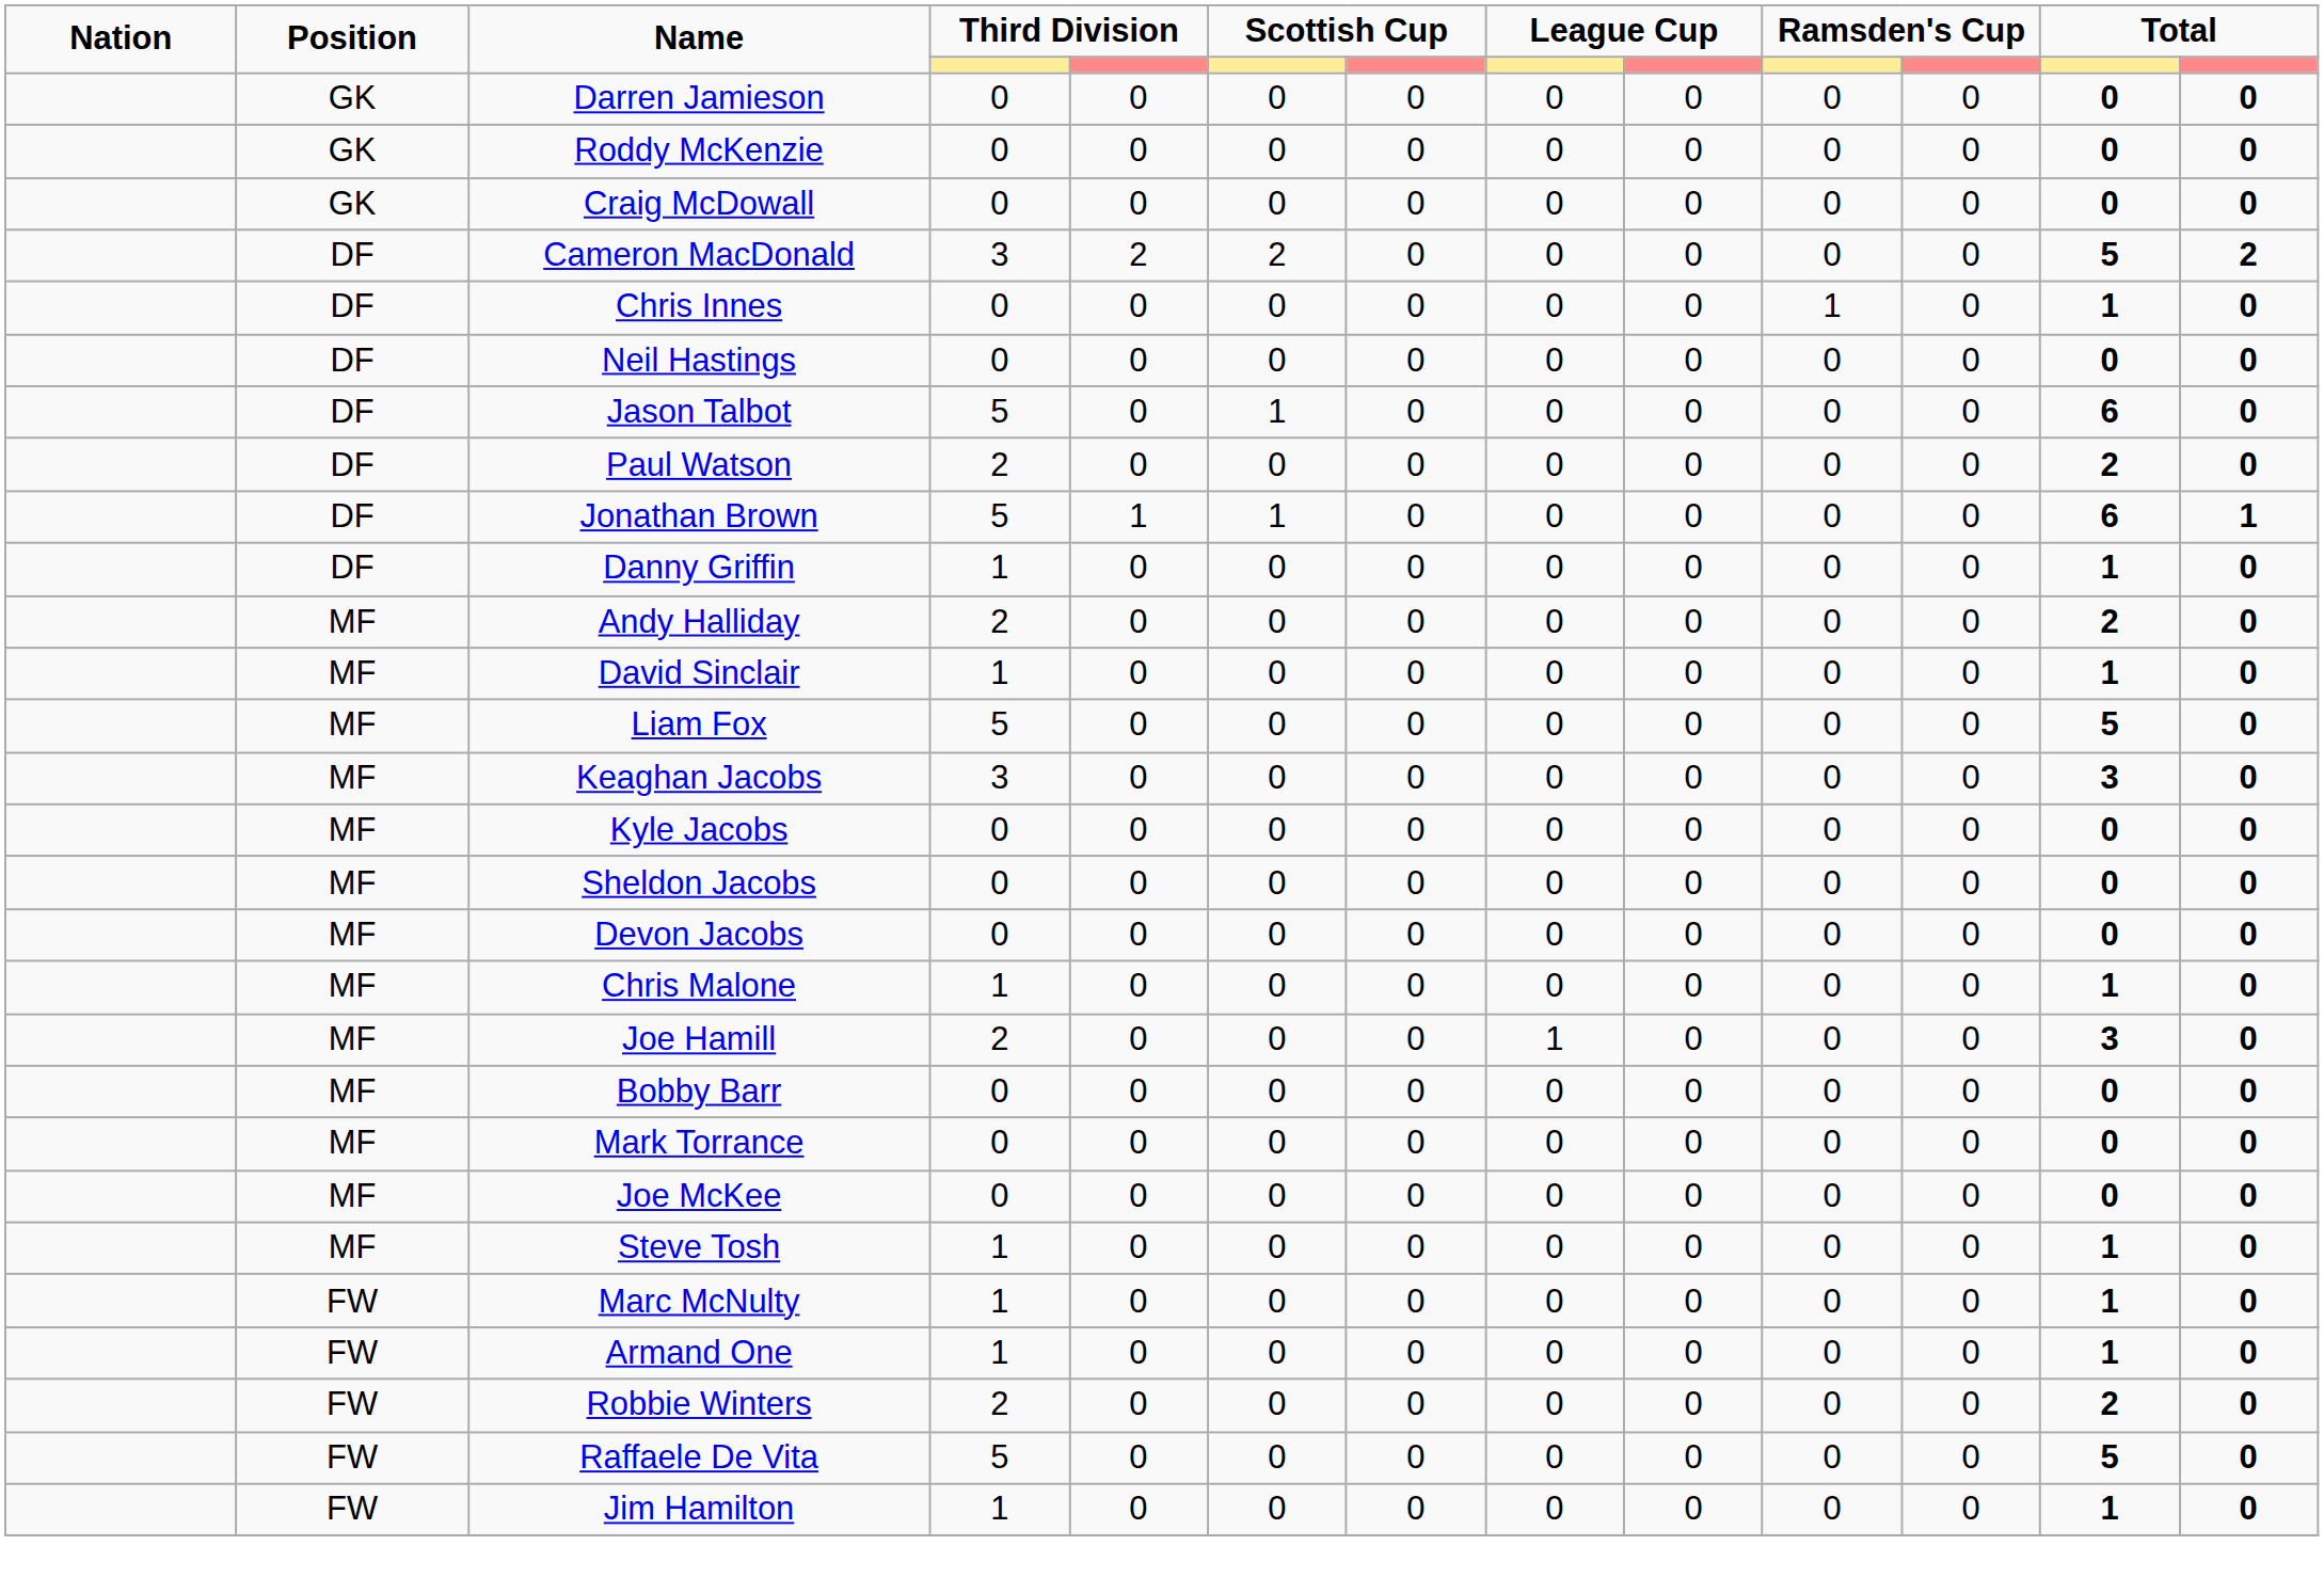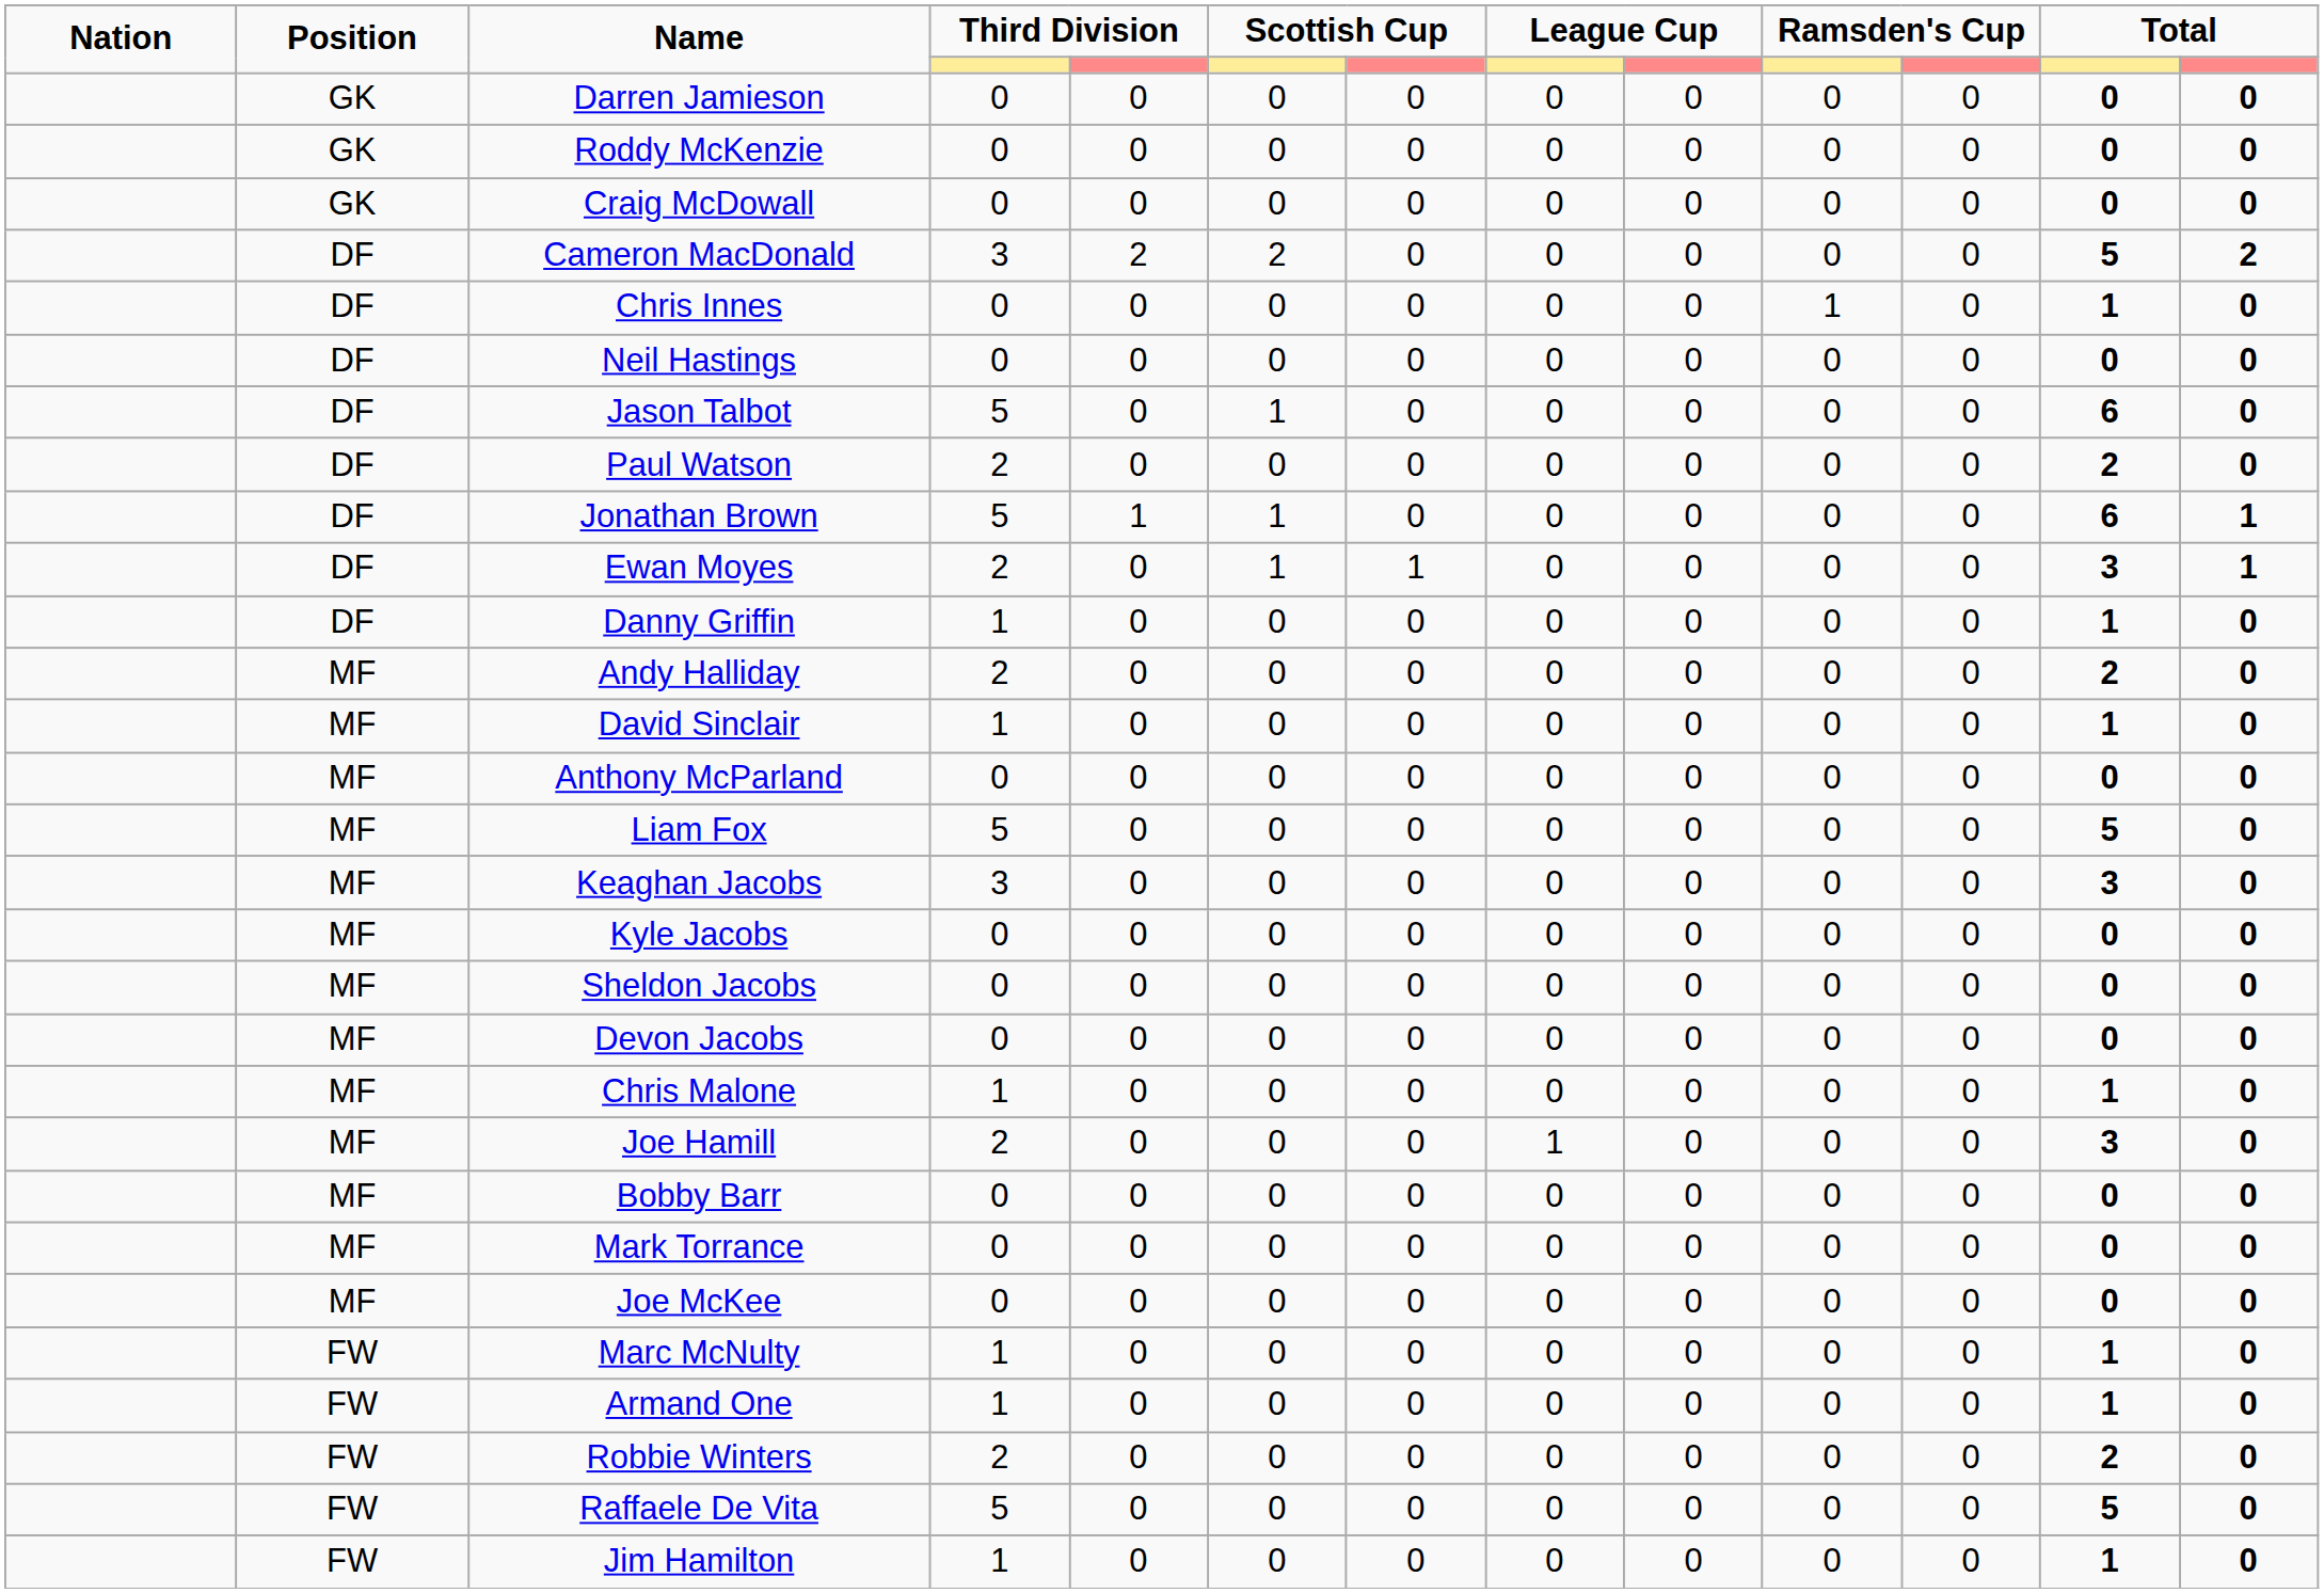 <table class="wikitable" style="font-size: 100%; text-align: center;">
 <tr>
 <td rowspan="2" width="10%" align="center"><strong>Nation</strong></td>
 <td rowspan="2" width="10%" align="center"><strong>Position</strong></td>
 <td rowspan="2" width="20%" align="center"><strong>Name</strong></td>
 <td colspan="2" align="center"><strong>Third Division</strong></td>
 <td colspan="2" align="center"><strong>Scottish Cup</strong></td>
 <td colspan="2" align="center"><strong>League Cup</strong></td>
 <td colspan="2" align="center"><strong>Ramsden's Cup</strong></td>
 <td colspan="2" align="center"><strong>Total </strong></td>
 </tr>
 <tr>
 <th width=60 style="background: #FFEE99"></th>
 <th width=60 style="background: #FF8888"></th>
 <th width=60 style="background: #FFEE99"></th>
 <th width=60 style="background: #FF8888"></th>
 <th width=60 style="background: #FFEE99"></th>
 <th width=60 style="background: #FF8888"></th>
 <th width=60 style="background: #FFEE99"></th>
 <th width=60 style="background: #FF8888"></th>
 <th width=60 style="background: #FFEE99"></th>
 <th width=60 style="background: #FF8888"></th>
 </tr>
 <tr>
 <td></td>
 <td>GK</td>
 <td><a href='#'>Darren Jamieson</a></td>
 <td>0</td>
 <td>0</td>
 <td>0</td>
 <td>0</td>
 <td>0</td>
 <td>0</td>
 <td>0</td>
 <td>0</td>
 <td><strong>0</strong></td>
 <td><strong>0</strong></td>
 </tr>
 <tr>
 <td></td>
 <td>GK</td>
 <td><a href='#'>Roddy McKenzie</a></td>
 <td>0</td>
 <td>0</td>
 <td>0</td>
 <td>0</td>
 <td>0</td>
 <td>0</td>
 <td>0</td>
 <td>0</td>
 <td><strong>0</strong></td>
 <td><strong>0</strong></td>
 </tr>
 <tr>
 <td></td>
 <td>GK</td>
 <td><a href='#'>Craig McDowall</a></td>
 <td>0</td>
 <td>0</td>
 <td>0</td>
 <td>0</td>
 <td>0</td>
 <td>0</td>
 <td>0</td>
 <td>0</td>
 <td><strong>0</strong></td>
 <td><strong>0</strong></td>
 </tr>
 <tr>
 <td></td>
 <td>DF</td>
 <td><a href='#'>Cameron MacDonald</a></td>
 <td>3</td>
 <td>2</td>
 <td>2</td>
 <td>0</td>
 <td>0</td>
 <td>0</td>
 <td>0</td>
 <td>0</td>
 <td><strong>5</strong></td>
 <td><strong>2</strong></td>
 </tr>
 <tr>
 <td></td>
 <td>DF</td>
 <td><a href='#'>Chris Innes</a></td>
 <td>0</td>
 <td>0</td>
 <td>0</td>
 <td>0</td>
 <td>0</td>
 <td>0</td>
 <td>1</td>
 <td>0</td>
 <td><strong>1</strong></td>
 <td><strong>0</strong></td>
 </tr>
 <tr>
 <td></td>
 <td>DF</td>
 <td><a href='#'>Neil Hastings</a></td>
 <td>0</td>
 <td>0</td>
 <td>0</td>
 <td>0</td>
 <td>0</td>
 <td>0</td>
 <td>0</td>
 <td>0</td>
 <td><strong>0</strong></td>
 <td><strong>0</strong></td>
 </tr>
 <tr>
 <td></td>
 <td>DF</td>
 <td><a href='#'>Jason Talbot</a></td>
 <td>5</td>
 <td>0</td>
 <td>1</td>
 <td>0</td>
 <td>0</td>
 <td>0</td>
 <td>0</td>
 <td>0</td>
 <td><strong>6</strong></td>
 <td><strong>0</strong></td>
 </tr>
 <tr>
 <td></td>
 <td>DF</td>
 <td><a href='#'>Paul Watson</a></td>
 <td>2</td>
 <td>0</td>
 <td>0</td>
 <td>0</td>
 <td>0</td>
 <td>0</td>
 <td>0</td>
 <td>0</td>
 <td><strong>2</strong></td>
 <td><strong>0</strong></td>
 </tr>
 <tr>
 <td></td>
 <td>DF</td>
 <td><a href='#'>Jonathan Brown</a></td>
 <td>5</td>
 <td>1</td>
 <td>1</td>
 <td>0</td>
 <td>0</td>
 <td>0</td>
 <td>0</td>
 <td>0</td>
 <td><strong>6</strong></td>
 <td><strong>1</strong></td>
 </tr>
 <tr>
 <td></td>
 <td>DF</td>
+<td><a href='#'>Ewan Moyes</a></td>
+<td>2</td>
+<td>0</td>
+<td>1</td>
+<td>1</td>
+<td>0</td>
+<td>0</td>
+<td>0</td>
+<td>0</td>
+<td><strong>3</strong></td>
+<td><strong>1</strong></td>
+</tr>
+<tr>
+<td></td>
+<td>DF</td>
 <td><a href='#'>Danny Griffin</a></td>
 <td>1</td>
 <td>0</td>
 <td>0</td>
 <td>0</td>
 <td>0</td>
 <td>0</td>
 <td>0</td>
 <td>0</td>
 <td><strong>1</strong></td>
 <td><strong>0</strong></td>
 </tr>
 <tr>
 <td></td>
 <td>MF</td>
 <td><a href='#'>Andy Halliday</a></td>
 <td>2</td>
 <td>0</td>
 <td>0</td>
 <td>0</td>
 <td>0</td>
 <td>0</td>
 <td>0</td>
 <td>0</td>
 <td><strong>2</strong></td>
 <td><strong>0</strong></td>
 </tr>
 <tr>
 <td></td>
 <td>MF</td>
 <td><a href='#'>David Sinclair</a></td>
 <td>1</td>
 <td>0</td>
 <td>0</td>
 <td>0</td>
 <td>0</td>
 <td>0</td>
 <td>0</td>
 <td>0</td>
 <td><strong>1</strong></td>
+<td><strong>0</strong></td>
+</tr>
+<tr>
+<td></td>
+<td>MF</td>
+<td><a href='#'>Anthony McParland</a></td>
+<td>0</td>
+<td>0</td>
+<td>0</td>
+<td>0</td>
+<td>0</td>
+<td>0</td>
+<td>0</td>
+<td>0</td>
+<td><strong>0</strong></td>
 <td><strong>0</strong></td>
 </tr>
 <tr>
 <td></td>
 <td>MF</td>
 <td><a href='#'>Liam Fox</a></td>
 <td>5</td>
 <td>0</td>
 <td>0</td>
 <td>0</td>
 <td>0</td>
 <td>0</td>
 <td>0</td>
 <td>0</td>
 <td><strong>5</strong></td>
 <td><strong>0</strong></td>
 </tr>
 <tr>
 <td></td>
 <td>MF</td>
 <td><a href='#'>Keaghan Jacobs</a></td>
 <td>3</td>
 <td>0</td>
 <td>0</td>
 <td>0</td>
 <td>0</td>
 <td>0</td>
 <td>0</td>
 <td>0</td>
 <td><strong>3</strong></td>
 <td><strong>0</strong></td>
 </tr>
 <tr>
 <td></td>
 <td>MF</td>
 <td><a href='#'>Kyle Jacobs</a></td>
 <td>0</td>
 <td>0</td>
 <td>0</td>
 <td>0</td>
 <td>0</td>
 <td>0</td>
 <td>0</td>
 <td>0</td>
 <td><strong>0</strong></td>
 <td><strong>0</strong></td>
 </tr>
 <tr>
 <td></td>
 <td>MF</td>
 <td><a href='#'>Sheldon Jacobs</a></td>
 <td>0</td>
 <td>0</td>
 <td>0</td>
 <td>0</td>
 <td>0</td>
 <td>0</td>
 <td>0</td>
 <td>0</td>
 <td><strong>0</strong></td>
 <td><strong>0</strong></td>
 </tr>
 <tr>
 <td></td>
 <td>MF</td>
 <td><a href='#'>Devon Jacobs</a></td>
 <td>0</td>
 <td>0</td>
 <td>0</td>
 <td>0</td>
 <td>0</td>
 <td>0</td>
 <td>0</td>
 <td>0</td>
 <td><strong>0</strong></td>
 <td><strong>0</strong></td>
 </tr>
 <tr>
 <td></td>
 <td>MF</td>
 <td><a href='#'>Chris Malone</a></td>
 <td>1</td>
 <td>0</td>
 <td>0</td>
 <td>0</td>
 <td>0</td>
 <td>0</td>
 <td>0</td>
 <td>0</td>
 <td><strong>1</strong></td>
 <td><strong>0</strong></td>
 </tr>
 <tr>
 <td></td>
 <td>MF</td>
 <td><a href='#'>Joe Hamill</a></td>
 <td>2</td>
 <td>0</td>
 <td>0</td>
 <td>0</td>
 <td>1</td>
 <td>0</td>
 <td>0</td>
 <td>0</td>
 <td><strong>3</strong></td>
 <td><strong>0</strong></td>
 </tr>
 <tr>
 <td></td>
 <td>MF</td>
 <td><a href='#'>Bobby Barr</a></td>
 <td>0</td>
 <td>0</td>
 <td>0</td>
 <td>0</td>
 <td>0</td>
 <td>0</td>
 <td>0</td>
 <td>0</td>
 <td><strong>0</strong></td>
 <td><strong>0</strong></td>
 </tr>
 <tr>
 <td></td>
 <td>MF</td>
 <td><a href='#'>Mark Torrance</a></td>
 <td>0</td>
 <td>0</td>
 <td>0</td>
 <td>0</td>
 <td>0</td>
 <td>0</td>
 <td>0</td>
 <td>0</td>
 <td><strong>0</strong></td>
 <td><strong>0</strong></td>
 </tr>
 <tr>
 <td></td>
 <td>MF</td>
 <td><a href='#'>Joe McKee</a></td>
 <td>0</td>
 <td>0</td>
 <td>0</td>
 <td>0</td>
 <td>0</td>
 <td>0</td>
 <td>0</td>
 <td>0</td>
 <td><strong>0</strong></td>
 <td><strong>0</strong></td>
 </tr>
 <tr>
 <td></td>
-<td>MF</td>
-<td><a href='#'>Steve Tosh</a></td>
-<td>1</td>
-<td>0</td>
-<td>0</td>
-<td>0</td>
-<td>0</td>
-<td>0</td>
-<td>0</td>
-<td>0</td>
-<td><strong>1</strong></td>
-<td><strong>0</strong></td>
-</tr>
-<tr>
-<td></td>
 <td>FW</td>
 <td><a href='#'>Marc McNulty</a></td>
 <td>1</td>
 <td>0</td>
 <td>0</td>
 <td>0</td>
 <td>0</td>
 <td>0</td>
 <td>0</td>
 <td>0</td>
 <td><strong>1</strong></td>
 <td><strong>0</strong></td>
 </tr>
 <tr>
 <td></td>
 <td>FW</td>
 <td><a href='#'>Armand One</a></td>
 <td>1</td>
 <td>0</td>
 <td>0</td>
 <td>0</td>
 <td>0</td>
 <td>0</td>
 <td>0</td>
 <td>0</td>
 <td><strong>1</strong></td>
 <td><strong>0</strong></td>
 </tr>
 <tr>
 <td></td>
 <td>FW</td>
 <td><a href='#'>Robbie Winters</a></td>
 <td>2</td>
 <td>0</td>
 <td>0</td>
 <td>0</td>
 <td>0</td>
 <td>0</td>
 <td>0</td>
 <td>0</td>
 <td><strong>2</strong></td>
 <td><strong>0</strong></td>
 </tr>
 <tr>
 <td></td>
 <td>FW</td>
 <td><a href='#'>Raffaele De Vita</a></td>
 <td>5</td>
 <td>0</td>
 <td>0</td>
 <td>0</td>
 <td>0</td>
 <td>0</td>
 <td>0</td>
 <td>0</td>
 <td><strong>5</strong></td>
 <td><strong>0</strong></td>
 </tr>
 <tr>
 <td></td>
 <td>FW</td>
 <td><a href='#'>Jim Hamilton</a></td>
 <td>1</td>
 <td>0</td>
 <td>0</td>
 <td>0</td>
 <td>0</td>
 <td>0</td>
 <td>0</td>
 <td>0</td>
 <td><strong>1</strong></td>
 <td><strong>0</strong></td>
 </tr>
 <tr>
 </tr>
 </table>
